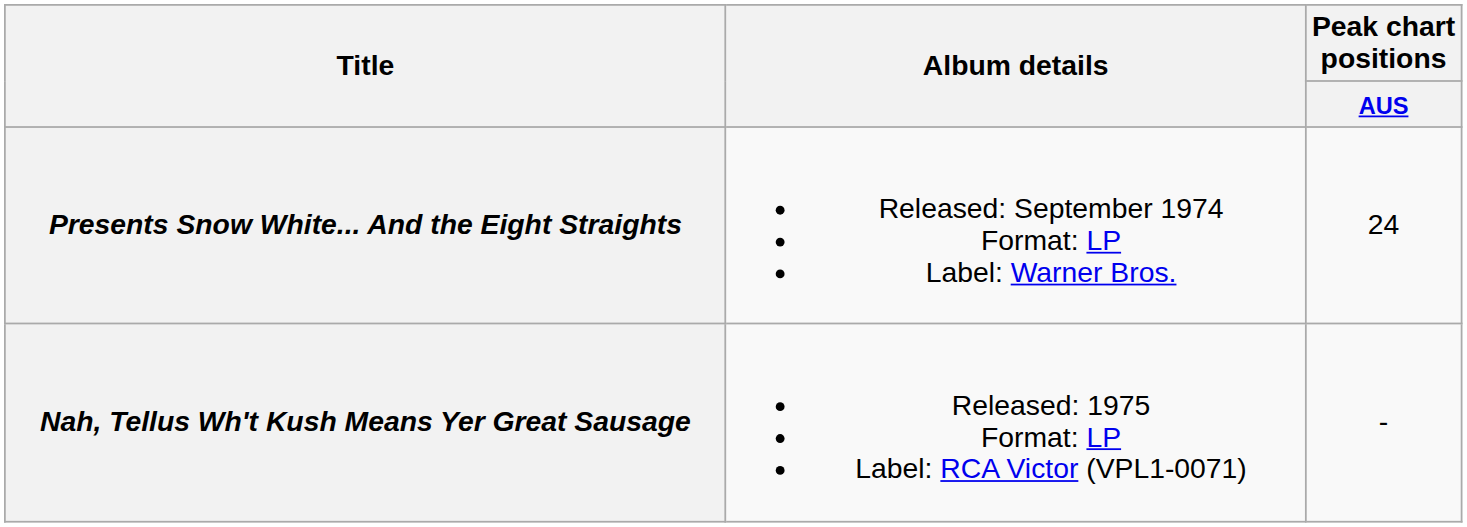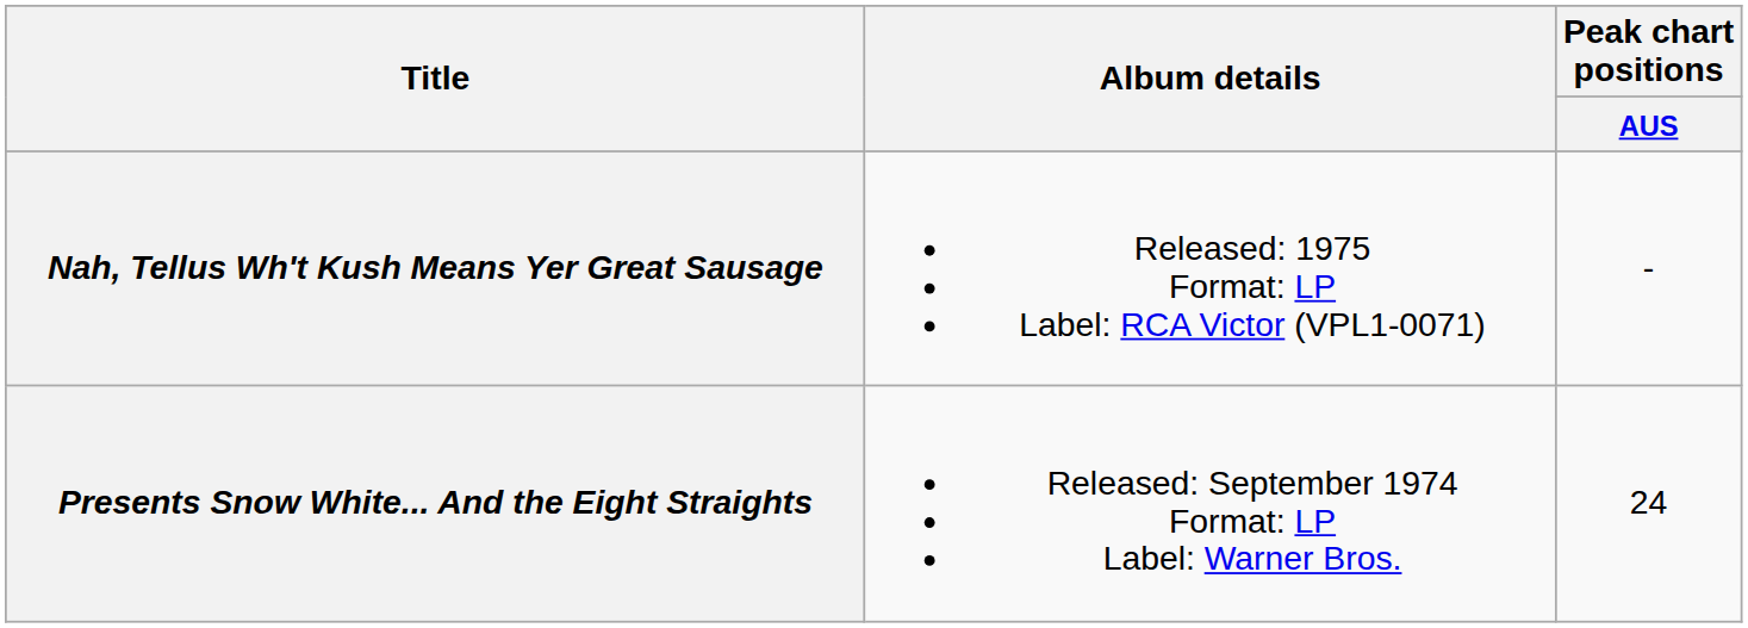 <table class="wikitable plainrowheaders" style="text-align:center;" border="1">
 <tr>
 <th scope="col" rowspan="2" style="width:25em;">Title</th>
 <th scope="col" rowspan="2" style="width:20em;">Album details</th>
 <th scope="col" colspan="1">Peak chart<br>positions</th>
 </tr>
 <tr>
 <th scope="col" style="text-align:center;"><small><a href='#'>AUS</a></small></th>
 </tr>
 <tr>
+<th scope="row"><em>Nah, Tellus Wh't Kush Means Yer Great Sausage</em></th>
+<td><br><ul><li>Released: 1975</li><li>Format: <a href='#'>LP</a></li><li>Label: <a href='#'>RCA Victor</a> (VPL1-0071)</li></ul></td>
+<td align="center">-</td>
+</tr>
+<tr>
 <th scope="row"><em>Presents Snow White... And the Eight Straights</em></th>
 <td><br><ul><li>Released: September 1974</li><li>Format: <a href='#'>LP</a></li><li>Label: <a href='#'>Warner Bros.</a> </li></ul></td>
 <td align="center">24</td>
 </tr>
-<tr>
-<th scope="row"><em>Nah, Tellus Wh't Kush Means Yer Great Sausage</em></th>
-<td><br><ul><li>Released: 1975</li><li>Format: <a href='#'>LP</a></li><li>Label: <a href='#'>RCA Victor</a> (VPL1-0071)</li></ul></td>
-<td align="center">-</td>
-</tr>
 </table>
